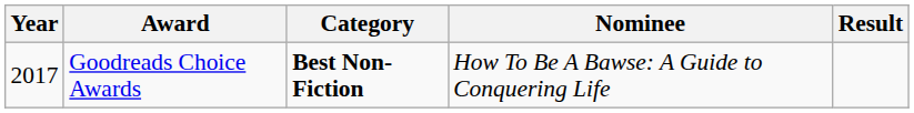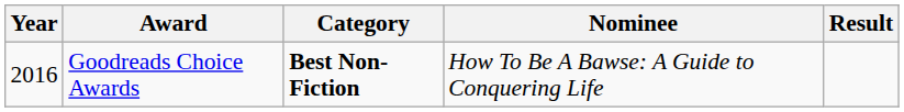 <table class="wikitable">
 <tr>
 <th>Year</th>
 <th>Award</th>
 <th>Category</th>
 <th>Nominee</th>
 <th>Result</th>
 </tr>
 <tr>
-<td rowspan="1">2017</td>
+<td rowspan="1">2016</td>
 <td><a href='#'>Goodreads Choice Awards</a></td>
 <td><strong>Best Non-Fiction</strong></td>
 <td><em>How To Be A Bawse: A Guide to Conquering Life</em></td>
 <td></td>
 </tr>
 </table>
